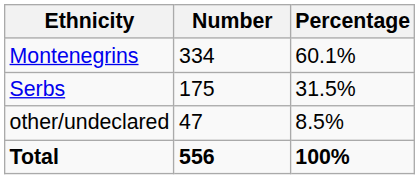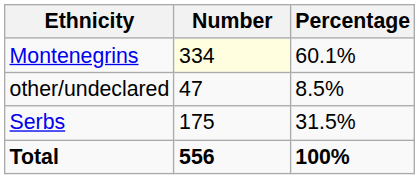 <table class="wikitable">
 <tr>
 <th width="100px">Ethnicity</th>
 <th width="80px">Number</th>
 <th width="80px">Percentage</th>
 </tr>
 <tr>
 <td><a href='#'>Montenegrins</a></td>
-<td>334</td>
+<td style="background: lightyellow;">334</td>
 <td>60.1%</td>
+</tr>
+<tr>
+<td>other/undeclared</td>
+<td>47</td>
+<td>8.5%</td>
 </tr>
 <tr>
 <td><a href='#'>Serbs</a></td>
 <td>175</td>
 <td>31.5%</td>
 </tr>
 <tr>
-<td>other/undeclared</td>
-<td>47</td>
-<td>8.5%</td>
-</tr>
-<tr>
 <td><strong>Total</strong></td>
 <td><strong>556</strong></td>
 <td><strong>100%</strong></td>
 </tr>
 </table>
